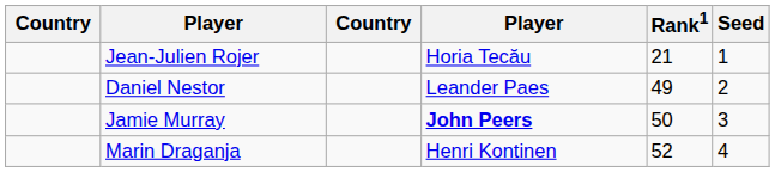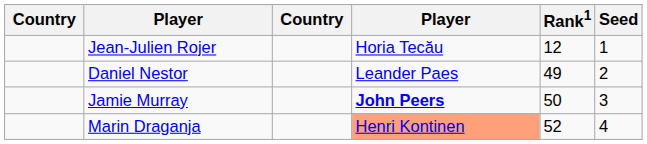 <table class="sortable wikitable">
 <tr>
 <th width="70">Country</th>
 <th width="175">Player</th>
 <th width="70">Country</th>
 <th width="175">Player</th>
 <th>Rank<sup>1</sup></th>
 <th>Seed</th>
 </tr>
 <tr>
 <td></td>
 <td><a href='#'>Jean-Julien Rojer</a></td>
 <td></td>
 <td><a href='#'>Horia Tecău</a></td>
-<td>21</td>
+<td>12</td>
 <td>1</td>
 </tr>
 <tr>
 <td></td>
 <td><a href='#'>Daniel Nestor</a></td>
 <td></td>
 <td><a href='#'>Leander Paes</a></td>
 <td>49</td>
 <td>2</td>
 </tr>
 <tr>
 <td></td>
 <td><a href='#'>Jamie Murray</a></td>
 <td></td>
 <td><strong><a href='#'>John Peers</a></strong></td>
 <td>50</td>
 <td>3</td>
 </tr>
 <tr>
 <td></td>
 <td><a href='#'>Marin Draganja</a></td>
 <td></td>
-<td><a href='#'>Henri Kontinen</a></td>
+<td style="background: lightsalmon;"><a href='#'>Henri Kontinen</a></td>
 <td>52</td>
 <td>4</td>
 </tr>
 </table>
